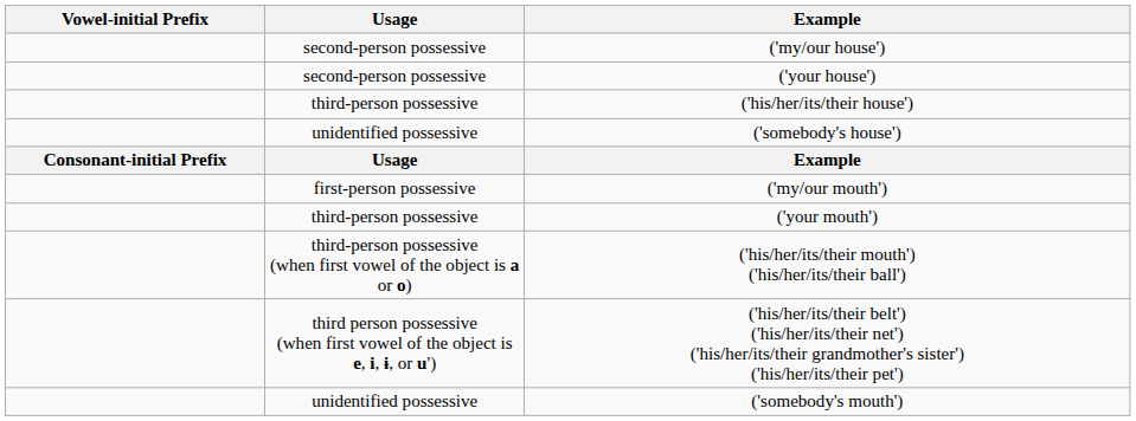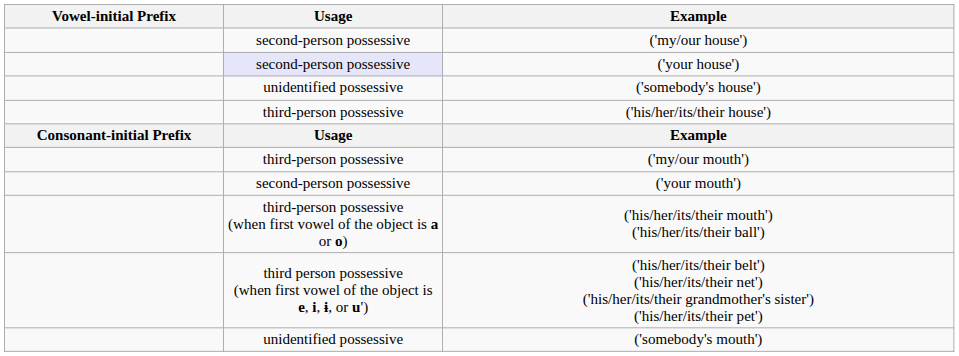 <table class="wikitable" style="text-align:center;" width="80%">
 <tr>
 <th width="15%">Vowel-initial Prefix</th>
 <th width="15%">Usage</th>
 <th width="35%">Example</th>
 </tr>
 <tr>
 <td></td>
 <td>second-person possessive</td>
 <td> ('my/our house')</td>
 </tr>
 <tr>
 <td></td>
-<td>second-person possessive</td>
+<td style="background: lavender;">second-person possessive</td>
 <td> ('your house')</td>
+</tr>
+<tr>
+<td></td>
+<td>unidentified possessive</td>
+<td> ('somebody's house')</td>
 </tr>
 <tr>
 <td></td>
 <td>third-person possessive</td>
 <td> ('his/her/its/their house')</td>
-</tr>
-<tr>
-<td></td>
-<td>unidentified possessive</td>
-<td> ('somebody's house')</td>
 </tr>
 <tr>
 <th width="15%">Consonant-initial Prefix</th>
 <th width="15%">Usage</th>
 <th width="35%">Example</th>
 </tr>
 <tr>
 <td></td>
-<td>first-person possessive</td>
+<td>third-person possessive</td>
 <td> ('my/our mouth')</td>
 </tr>
 <tr>
 <td></td>
-<td>third-person possessive</td>
+<td>second-person possessive</td>
 <td> ('your mouth')</td>
 </tr>
 <tr>
 <td></td>
 <td>third-person possessive<br>(when first vowel of the object is <strong>a</strong> or <strong>o</strong>)</td>
 <td> ('his/her/its/their mouth')<br>  ('his/her/its/their ball')</td>
 </tr>
 <tr>
 <td></td>
 <td>third person possessive<br>(when first vowel of the object is <strong>e</strong>, <strong>i</strong>, <strong>ɨ</strong>, or <strong>u</strong>')</td>
 <td> ('his/her/its/their belt')<br> ('his/her/its/their net')<br> ('his/her/its/their grandmother's sister')<br> ('his/her/its/their pet')</td>
 </tr>
 <tr>
 <td></td>
 <td>unidentified possessive</td>
 <td> ('somebody's mouth')</td>
 </tr>
 </table>
